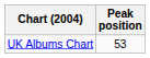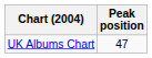 <table class="wikitable">
 <tr>
 <th>Chart (2004)</th>
 <th>Peak<br>position</th>
 </tr>
 <tr>
 <td><a href='#'>UK Albums Chart</a></td>
-<td align="center">53</td>
+<td align="center">47</td>
 </tr>
 </table>
